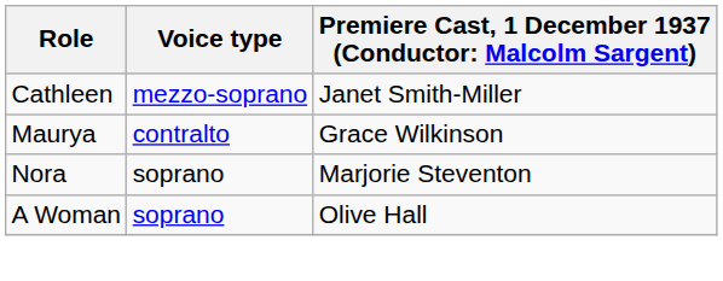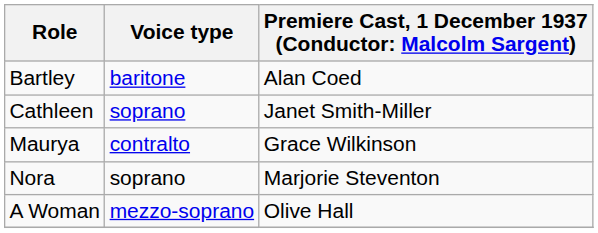 <table class="wikitable">
 <tr>
 <th>Role</th>
 <th>Voice type</th>
 <th>Premiere Cast, 1 December 1937<br>(Conductor: <a href='#'>Malcolm Sargent</a>)</th>
 </tr>
 <tr>
+<td>Bartley</td>
+<td><a href='#'>baritone</a></td>
+<td>Alan Coed</td>
+</tr>
+<tr>
 <td>Cathleen</td>
-<td><a href='#'>mezzo-soprano</a></td>
+<td><a href='#'>soprano</a></td>
 <td>Janet Smith-Miller</td>
 </tr>
 <tr>
 <td>Maurya</td>
 <td><a href='#'>contralto</a></td>
 <td>Grace Wilkinson</td>
 </tr>
 <tr>
 <td>Nora</td>
 <td>soprano</td>
 <td>Marjorie Steventon</td>
 </tr>
 <tr>
 <td>A Woman</td>
-<td><a href='#'>soprano</a></td>
+<td><a href='#'>mezzo-soprano</a></td>
 <td>Olive Hall</td>
 </tr>
 <tr>
 </tr>
 </table>
